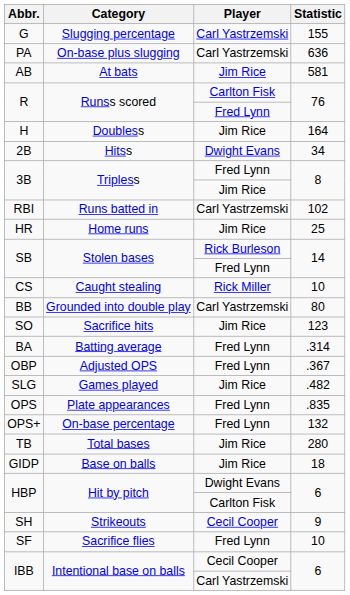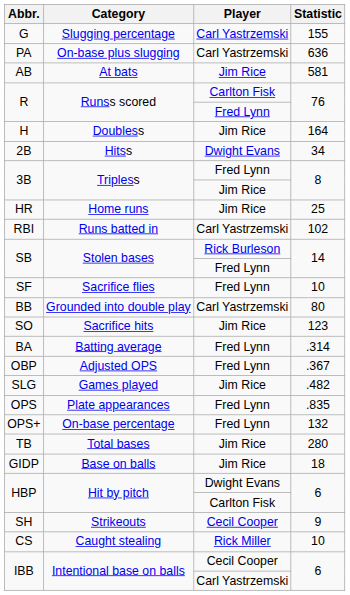 <table class="wikitable sortable" style="text-align:center;">
 <tr>
 <th>Abbr.</th>
 <th>Category</th>
 <th>Player</th>
 <th>Statistic</th>
 </tr>
 <tr>
 <td>G</td>
 <td><a href='#'>Slugging percentage</a></td>
 <td><a href='#'>Carl Yastrzemski</a></td>
 <td>155</td>
 </tr>
 <tr>
 <td>PA</td>
 <td><a href='#'>On-base plus slugging</a></td>
 <td>Carl Yastrzemski</td>
 <td>636</td>
 </tr>
 <tr>
 <td>AB</td>
 <td><a href='#'>At bats</a></td>
 <td><a href='#'>Jim Rice</a></td>
 <td>581</td>
 </tr>
 <tr>
 <td rowspan=2>R</td>
 <td rowspan=2><a href='#'>Runs</a>s scored</td>
 <td><a href='#'>Carlton Fisk</a></td>
 <td rowspan=2>76</td>
 </tr>
 <tr>
 <td><a href='#'>Fred Lynn</a></td>
 </tr>
 <tr>
 <td>H</td>
 <td><a href='#'>Doubles</a>s</td>
 <td>Jim Rice</td>
 <td>164</td>
 </tr>
 <tr>
 <td>2B</td>
 <td><a href='#'>Hits</a>s</td>
 <td><a href='#'>Dwight Evans</a></td>
 <td>34</td>
 </tr>
 <tr>
 <td rowspan=2>3B</td>
 <td rowspan=2><a href='#'>Triples</a>s</td>
 <td>Fred Lynn</td>
 <td rowspan=2>8</td>
 </tr>
 <tr>
 <td>Jim Rice</td>
 </tr>
 <tr>
+<td>HR</td>
+<td><a href='#'>Home runs</a></td>
+<td>Jim Rice</td>
+<td>25</td>
+</tr>
+<tr>
 <td>RBI</td>
 <td><a href='#'>Runs batted in</a></td>
 <td>Carl Yastrzemski</td>
 <td>102</td>
-</tr>
-<tr>
-<td>HR</td>
-<td><a href='#'>Home runs</a></td>
-<td>Jim Rice</td>
-<td>25</td>
 </tr>
 <tr>
 <td rowspan=2>SB</td>
 <td rowspan=2><a href='#'>Stolen bases</a></td>
 <td><a href='#'>Rick Burleson</a></td>
 <td rowspan=2>14</td>
 </tr>
 <tr>
 <td>Fred Lynn</td>
 </tr>
 <tr>
-<td>CS</td>
-<td><a href='#'>Caught stealing</a></td>
-<td><a href='#'>Rick Miller</a></td>
+<td>SF</td>
+<td><a href='#'>Sacrifice flies</a></td>
+<td>Fred Lynn</td>
 <td>10</td>
 </tr>
 <tr>
 <td>BB</td>
 <td><a href='#'>Grounded into double play</a></td>
 <td>Carl Yastrzemski</td>
 <td>80</td>
 </tr>
 <tr>
 <td>SO</td>
 <td><a href='#'>Sacrifice hits</a></td>
 <td>Jim Rice</td>
 <td>123</td>
 </tr>
 <tr>
 <td>BA</td>
 <td><a href='#'>Batting average</a></td>
 <td>Fred Lynn</td>
 <td>.314</td>
 </tr>
 <tr>
 <td>OBP</td>
 <td><a href='#'>Adjusted OPS</a></td>
 <td>Fred Lynn</td>
 <td>.367</td>
 </tr>
 <tr>
 <td>SLG</td>
 <td><a href='#'>Games played</a></td>
 <td>Jim Rice</td>
 <td>.482</td>
 </tr>
 <tr>
 <td>OPS</td>
 <td><a href='#'>Plate appearances</a></td>
 <td>Fred Lynn</td>
 <td>.835</td>
 </tr>
 <tr>
 <td>OPS+</td>
 <td><a href='#'>On-base percentage</a></td>
 <td>Fred Lynn</td>
 <td>132</td>
 </tr>
 <tr>
 <td>TB</td>
 <td><a href='#'>Total bases</a></td>
 <td>Jim Rice</td>
 <td>280</td>
 </tr>
 <tr>
 <td>GIDP</td>
 <td><a href='#'>Base on balls</a></td>
 <td>Jim Rice</td>
 <td>18</td>
 </tr>
 <tr>
 <td rowspan=2>HBP</td>
 <td rowspan=2><a href='#'>Hit by pitch</a></td>
 <td>Dwight Evans</td>
 <td rowspan=2>6</td>
 </tr>
 <tr>
 <td>Carlton Fisk</td>
 </tr>
 <tr>
 <td>SH</td>
 <td><a href='#'>Strikeouts</a></td>
 <td><a href='#'>Cecil Cooper</a></td>
 <td>9</td>
 </tr>
 <tr>
-<td>SF</td>
-<td><a href='#'>Sacrifice flies</a></td>
-<td>Fred Lynn</td>
+<td>CS</td>
+<td><a href='#'>Caught stealing</a></td>
+<td><a href='#'>Rick Miller</a></td>
 <td>10</td>
 </tr>
 <tr>
 <td rowspan=2>IBB</td>
 <td rowspan=2><a href='#'>Intentional base on balls</a></td>
 <td>Cecil Cooper</td>
 <td rowspan=2>6</td>
 </tr>
 <tr>
 <td>Carl Yastrzemski</td>
 </tr>
 </table>
